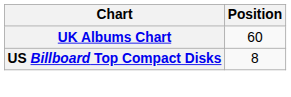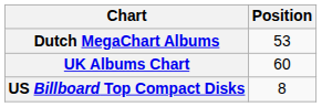 <table class="wikitable plainrowheaders" style="text-align:center;">
 <tr>
 <th scope="col">Chart</th>
 <th scope="col">Position</th>
+</tr>
+<tr>
+<th scope="row" align="left">Dutch <a href='#'>MegaChart Albums</a></th>
+<td>53</td>
 </tr>
 <tr>
 <th scope="row" align="left"><a href='#'>UK Albums Chart</a></th>
 <td>60</td>
 </tr>
 <tr>
 <th scope="row" align="left">US <a href='#'><em>Billboard</em> Top Compact Disks</a></th>
 <td>8</td>
 </tr>
 </table>
